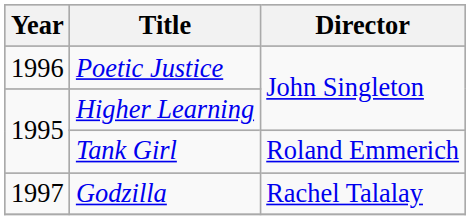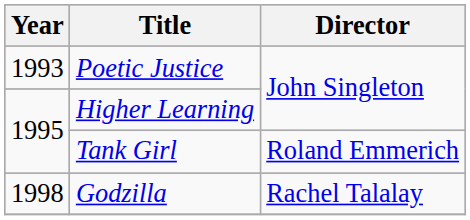 <table class="wikitable">
 <tr>
 <th>Year</th>
 <th>Title</th>
 <th>Director</th>
 </tr>
 <tr>
-<td>1996</td>
+<td>1993</td>
 <td><em><a href='#'>Poetic Justice</a></em></td>
 <td rowspan="2"><a href='#'>John Singleton</a></td>
 </tr>
 <tr>
 <td rowspan="2">1995</td>
 <td><em><a href='#'>Higher Learning</a></em></td>
 </tr>
 <tr>
 <td><em><a href='#'>Tank Girl</a></em></td>
 <td><a href='#'>Roland Emmerich</a></td>
 </tr>
 <tr>
-<td>1997</td>
+<td>1998</td>
 <td><em><a href='#'>Godzilla</a></em></td>
 <td><a href='#'>Rachel Talalay</a></td>
 </tr>
 <tr>
 </tr>
 </table>
